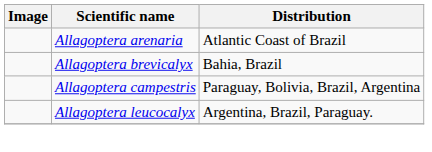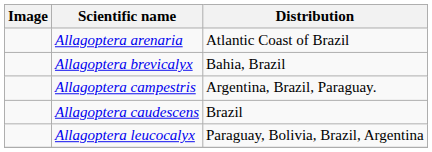 <table class="wikitable">
 <tr>
 <th>Image</th>
 <th>Scientific name</th>
 <th>Distribution</th>
 </tr>
 <tr>
 <td></td>
 <td><em><a href='#'>Allagoptera arenaria</a></em></td>
 <td>Atlantic Coast of Brazil</td>
 </tr>
 <tr>
 <td></td>
 <td><em><a href='#'>Allagoptera brevicalyx</a></em></td>
 <td>Bahia, Brazil</td>
 </tr>
 <tr>
 <td></td>
 <td><em><a href='#'>Allagoptera campestris</a></em></td>
-<td>Paraguay, Bolivia, Brazil, Argentina</td>
+<td>Argentina,  Brazil, Paraguay.</td>
+</tr>
+<tr>
+<td></td>
+<td><em><a href='#'>Allagoptera caudescens</a></em></td>
+<td>Brazil</td>
 </tr>
 <tr>
 <td></td>
 <td><em><a href='#'>Allagoptera leucocalyx</a></em></td>
-<td>Argentina,  Brazil, Paraguay.</td>
+<td>Paraguay, Bolivia, Brazil, Argentina</td>
 </tr>
 <tr>
 </tr>
 </table>
